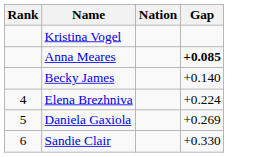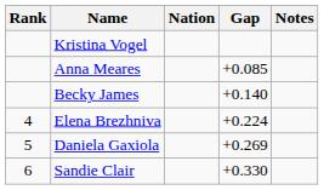 <table class="wikitable sortable" style="text-align:center">
 <tr>
 <th>Rank</th>
 <th>Name</th>
 <th>Nation</th>
 <th>Gap</th>
+<th>Notes</th>
 </tr>
 <tr>
 <td></td>
 <td align=left><a href='#'>Kristina Vogel</a></td>
 <td align=left></td>
 <td></td>
+<td></td>
 </tr>
 <tr>
 <td></td>
 <td align=left><a href='#'>Anna Meares</a></td>
 <td align=left></td>
-<td><strong>+0.085</strong></td>
+<td>+0.085</td>
+<td></td>
 </tr>
 <tr>
 <td></td>
 <td align=left><a href='#'>Becky James</a></td>
 <td align=left></td>
 <td>+0.140</td>
+<td></td>
 </tr>
 <tr>
 <td>4</td>
 <td align=left><a href='#'>Elena Brezhniva</a></td>
 <td align=left></td>
 <td>+0.224</td>
+<td></td>
 </tr>
 <tr>
 <td>5</td>
 <td align=left><a href='#'>Daniela Gaxiola</a></td>
 <td align=left></td>
 <td>+0.269</td>
+<td></td>
 </tr>
 <tr>
 <td>6</td>
 <td align=left><a href='#'>Sandie Clair</a></td>
 <td align=left></td>
 <td>+0.330</td>
+<td></td>
 </tr>
 </table>
